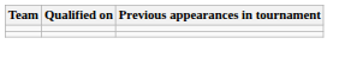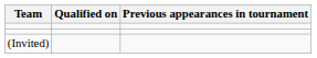 <table class="wikitable sortable" style="text-align: left;">
 <tr>
 <th>Team</th>
 <th>Qualified on</th>
 <th>Previous appearances in tournament</th>
 </tr>
 <tr>
 <td></td>
 <td></td>
 <td></td>
 </tr>
 <tr>
 <td></td>
 <td></td>
 <td></td>
 </tr>
+<tr>
+<td> (Invited)</td>
+<td></td>
+<td></td>
+</tr>
 </table>
